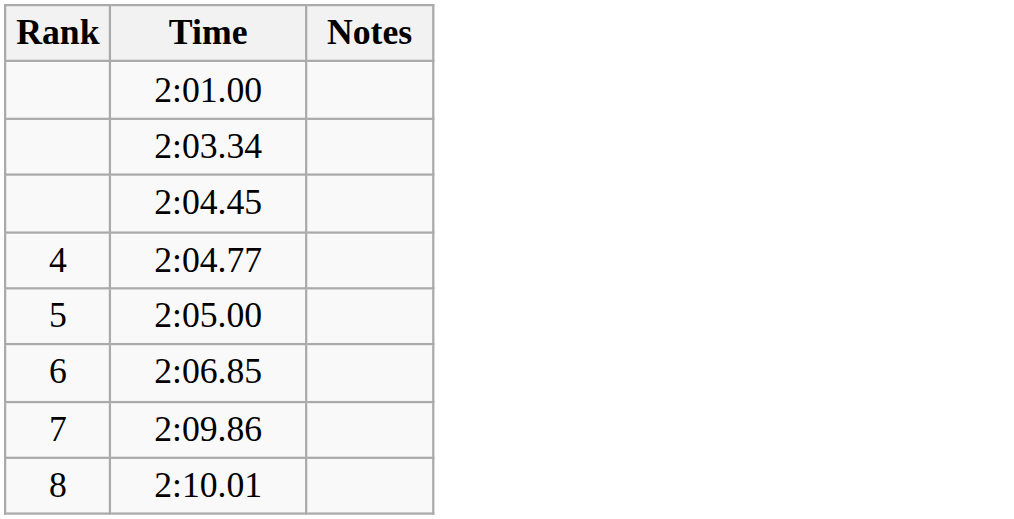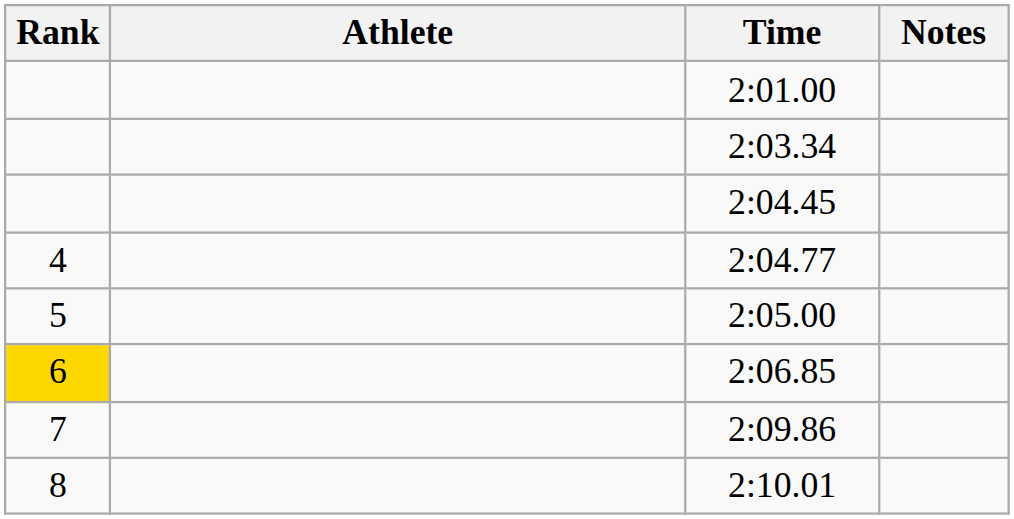 <table class="wikitable" style="text-align:center">
 <tr>
 <th width=40>Rank</th>
+<th width=250>Athlete</th>
 <th width=80>Time</th>
 <th width=50>Notes</th>
 </tr>
 <tr>
 <td></td>
+<td align=left></td>
 <td>2:01.00</td>
 <td></td>
 </tr>
 <tr>
 <td></td>
+<td align=left></td>
 <td>2:03.34</td>
 <td></td>
 </tr>
 <tr>
 <td></td>
+<td align=left></td>
 <td>2:04.45</td>
 <td></td>
 </tr>
 <tr>
 <td>4</td>
+<td align=left></td>
 <td>2:04.77</td>
 <td></td>
 </tr>
 <tr>
 <td>5</td>
+<td align=left></td>
 <td>2:05.00</td>
 <td></td>
 </tr>
 <tr>
-<td>6</td>
+<td style="background: gold;">6</td>
+<td align=left></td>
 <td>2:06.85</td>
 <td></td>
 </tr>
 <tr>
 <td>7</td>
+<td align=left></td>
 <td>2:09.86</td>
 <td></td>
 </tr>
 <tr>
 <td>8</td>
+<td align=left></td>
 <td>2:10.01</td>
 <td></td>
 </tr>
 </table>
